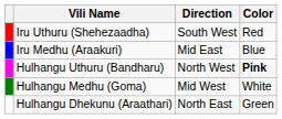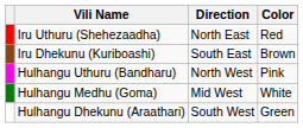 <table class="wikitable">
 <tr>
 <th Style="width:5px; background-color;"></th>
 <th>Vili Name</th>
 <th>Direction</th>
 <th>Color</th>
 </tr>
 <tr>
 <th Style="width:5px; background-color:#FF0000;"></th>
 <td>Iru Uthuru (Shehezaadha)</td>
-<td>South West</td>
+<td>North East</td>
 <td>Red</td>
 </tr>
 <tr>
-<th Style="width:5px; background-color:#0000FF;"></th>
-<td>Iru Medhu (Araakuri)</td>
-<td>Mid East</td>
-<td>Blue</td>
+<th Style="width:5px; background-color:#8B4513;"></th>
+<td>Iru Dhekunu (Kuriboashi)</td>
+<td>South East</td>
+<td>Brown</td>
 </tr>
 <tr>
 <th Style="width:5px; background-color:#ff00ec;"></th>
 <td>Hulhangu Uthuru (Bandharu)</td>
 <td>North West</td>
-<td><strong>Pink</strong></td>
+<td>Pink</td>
 </tr>
 <tr>
 <th Style="width:5px; background-color:#008000;"></th>
 <td>Hulhangu Medhu (Goma)</td>
 <td>Mid West</td>
 <td>White</td>
 </tr>
 <tr>
 <th Style="width:5px; background-color:#FFFFFF;"></th>
 <td>Hulhangu Dhekunu (Araathari)</td>
-<td>North East</td>
+<td>South West</td>
 <td>Green</td>
 </tr>
 </table>
